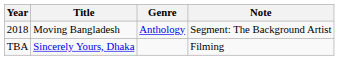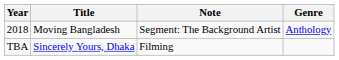 <table class="wikitable">
 <tr>
 <th>Year</th>
 <th>Title</th>
+<th>Note</th>
 <th>Genre</th>
-<th>Note</th>
 </tr>
 <tr>
 <td>2018</td>
 <td>Moving Bangladesh </td>
+<td>Segment: The Background Artist</td>
 <td><a href='#'>Anthology</a></td>
-<td>Segment: The Background Artist</td>
 </tr>
 <tr>
 <td>TBA</td>
 <td><a href='#'>Sincerely Yours, Dhaka</a></td>
+<td>Filming</td>
 <td></td>
-<td>Filming</td>
 </tr>
 </table>
